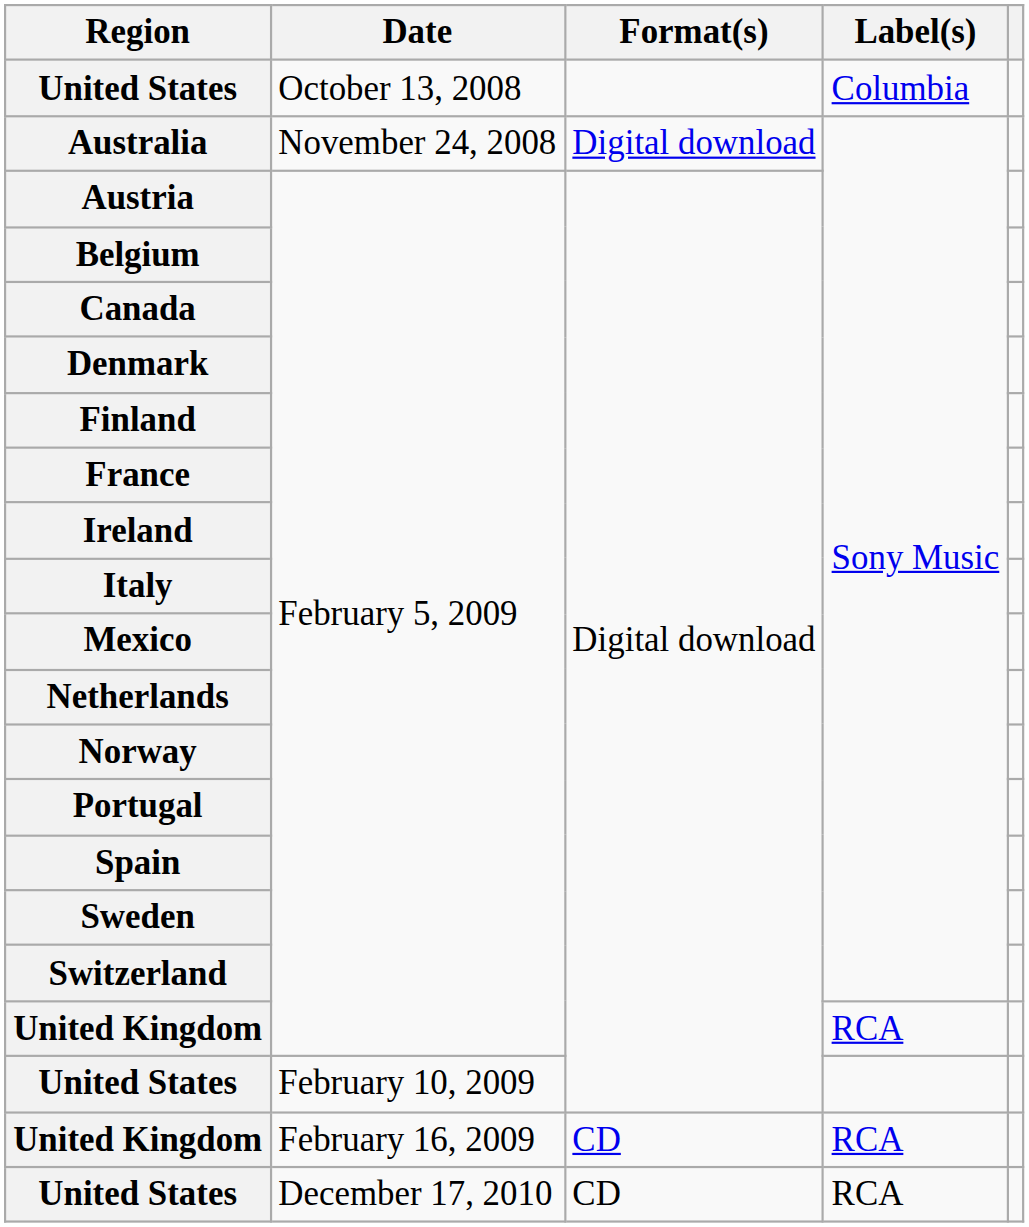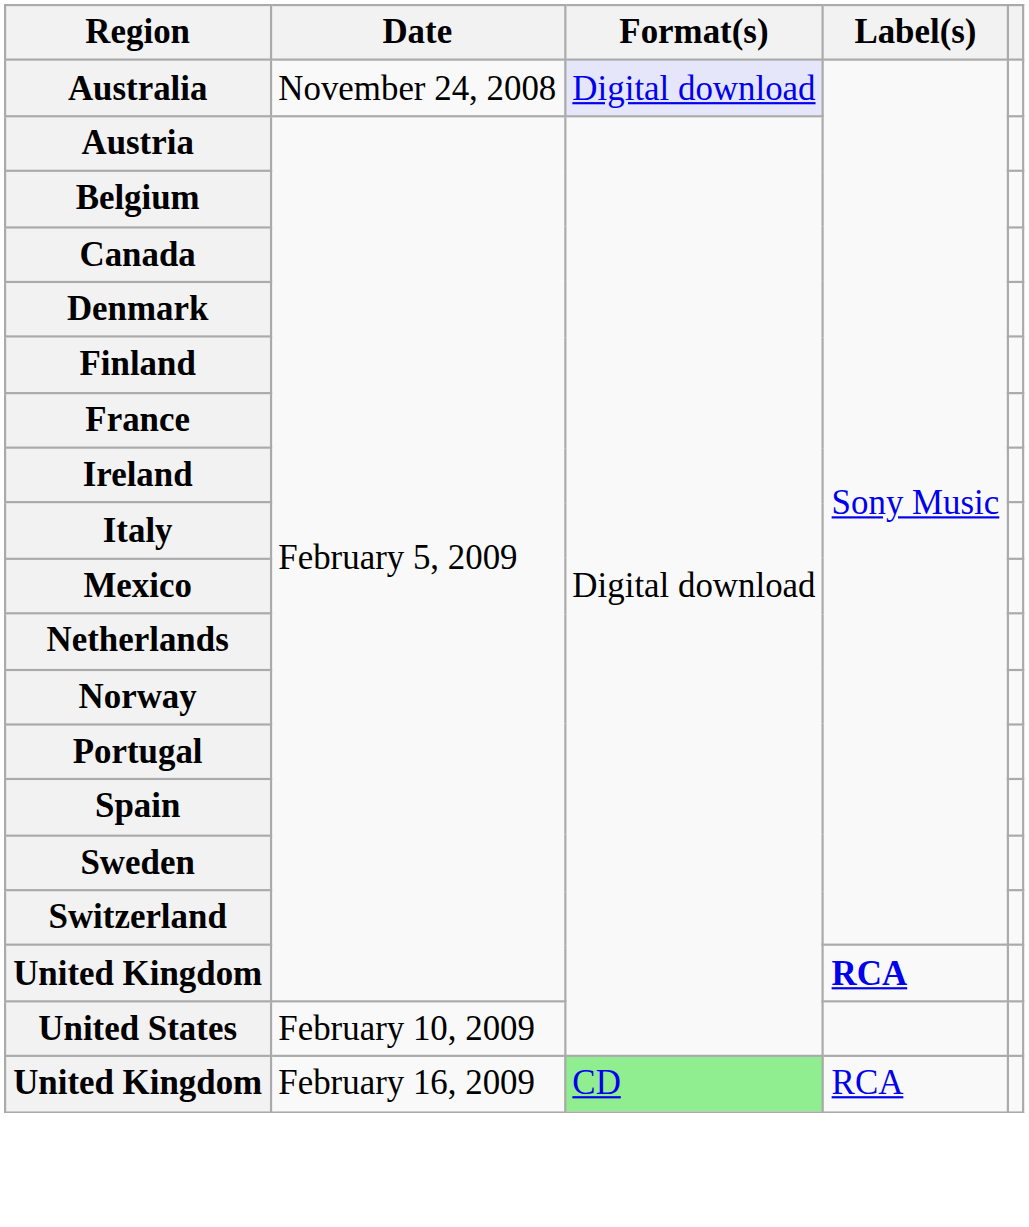 <table class="wikitable plainrowheaders">
 <tr>
 <th scope="col">Region</th>
 <th scope="col">Date</th>
 <th scope="col">Format(s)</th>
 <th scope="col">Label(s)</th>
 <th scope="col"></th>
 </tr>
 <tr>
-<th scope="row">United States</th>
-<td>October 13, 2008</td>
-<td></td>
-<td><a href='#'>Columbia</a></td>
-<td align="center"></td>
-</tr>
-<tr>
 <th scope="row">Australia</th>
 <td>November 24, 2008</td>
-<td><a href='#'>Digital download</a></td>
+<td style="background: lavender;"><a href='#'>Digital download</a></td>
 <td rowspan="16"><a href='#'>Sony Music</a></td>
 <td></td>
 </tr>
 <tr>
 <th scope="row">Austria</th>
 <td rowspan="16">February 5, 2009</td>
 <td rowspan="17">Digital download </td>
 <td align="center"></td>
 </tr>
 <tr>
 <th scope="row">Belgium</th>
 <td align="center"></td>
 </tr>
 <tr>
 <th scope="row">Canada</th>
 <td align="center"></td>
 </tr>
 <tr>
 <th scope="row">Denmark</th>
 <td align="center"></td>
 </tr>
 <tr>
 <th scope="row">Finland</th>
 <td align="center"></td>
 </tr>
 <tr>
 <th scope="row">France</th>
 <td align="center"></td>
 </tr>
 <tr>
 <th scope="row">Ireland</th>
 <td align="center"></td>
 </tr>
 <tr>
 <th scope="row">Italy</th>
 <td align="center"></td>
 </tr>
 <tr>
 <th scope="row">Mexico</th>
 <td align="center"></td>
 </tr>
 <tr>
 <th scope="row">Netherlands</th>
 <td align="center"></td>
 </tr>
 <tr>
 <th scope="row">Norway</th>
 <td align="center"></td>
 </tr>
 <tr>
 <th scope="row">Portugal</th>
 <td align="center"></td>
 </tr>
 <tr>
 <th scope="row">Spain</th>
 <td align="center"></td>
 </tr>
 <tr>
 <th scope="row">Sweden</th>
 <td align="center"></td>
 </tr>
 <tr>
 <th scope="row">Switzerland</th>
 <td align="center"></td>
 </tr>
 <tr>
 <th scope="row">United Kingdom</th>
-<td><a href='#'>RCA</a></td>
+<td><strong><a href='#'>RCA</a></strong></td>
 <td align="center"></td>
 </tr>
 <tr>
 <th scope="row">United States</th>
 <td>February 10, 2009</td>
 <td></td>
 <td></td>
 </tr>
 <tr>
 <th scope="row">United Kingdom</th>
 <td>February 16, 2009</td>
-<td><a href='#'>CD</a></td>
+<td style="background: lightgreen;"><a href='#'>CD</a></td>
 <td><a href='#'>RCA</a></td>
 <td align="center"></td>
 </tr>
-<tr>
-<th scope="row">United States</th>
-<td>December 17, 2010</td>
-<td>CD</td>
-<td>RCA</td>
-<td></td>
-</tr>
 </table>
